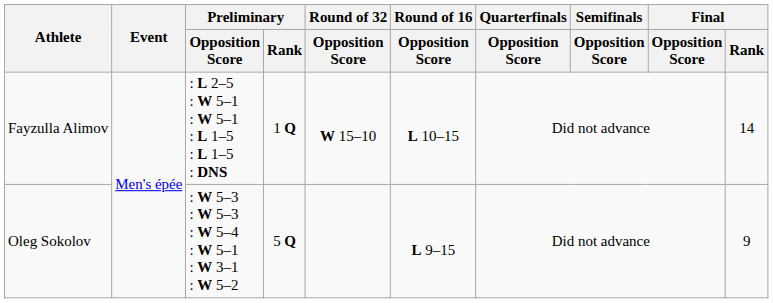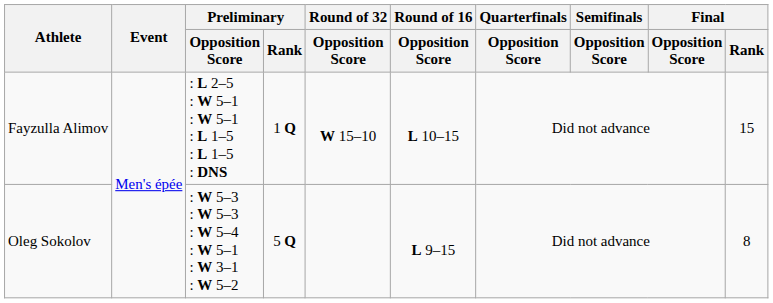 <table class=wikitable style=font-size:90%;text-align:center>
 <tr>
 <th rowspan="2">Athlete</th>
 <th rowspan="2">Event</th>
 <th colspan="2">Preliminary</th>
 <th>Round of 32</th>
 <th>Round of 16</th>
 <th>Quarterfinals</th>
 <th>Semifinals</th>
 <th colspan="2">Final</th>
 </tr>
 <tr>
 <th>Opposition<br>Score</th>
 <th>Rank</th>
 <th>Opposition<br>Score</th>
 <th>Opposition<br>Score</th>
 <th>Opposition<br>Score</th>
 <th>Opposition<br>Score</th>
 <th>Opposition<br>Score</th>
 <th>Rank</th>
 </tr>
 <tr>
 <td align=left>Fayzulla Alimov</td>
 <td align=left rowspan=2><a href='#'>Men's épée</a></td>
 <td align=left>: <strong>L</strong> 2–5<br>: <strong>W</strong> 5–1<br>: <strong>W</strong> 5–1<br>: <strong>L</strong> 1–5<br>: <strong>L</strong> 1–5<br>: <strong>DNS</strong></td>
 <td>1 <strong>Q</strong></td>
 <td><br><strong>W</strong> 15–10</td>
 <td><br><strong>L</strong> 10–15</td>
 <td colspan=3>Did not advance</td>
-<td>14</td>
+<td>15</td>
 </tr>
 <tr>
 <td align=left>Oleg Sokolov</td>
 <td align=left>: <strong>W</strong> 5–3<br>: <strong>W</strong> 5–3<br>: <strong>W</strong> 5–4<br>: <strong>W</strong> 5–1<br>: <strong>W</strong> 3–1<br>: <strong>W</strong> 5–2</td>
 <td>5 <strong>Q</strong></td>
 <td></td>
 <td><br><strong>L</strong> 9–15</td>
 <td colspan=3>Did not advance</td>
-<td>9</td>
+<td>8</td>
 </tr>
 </table>
